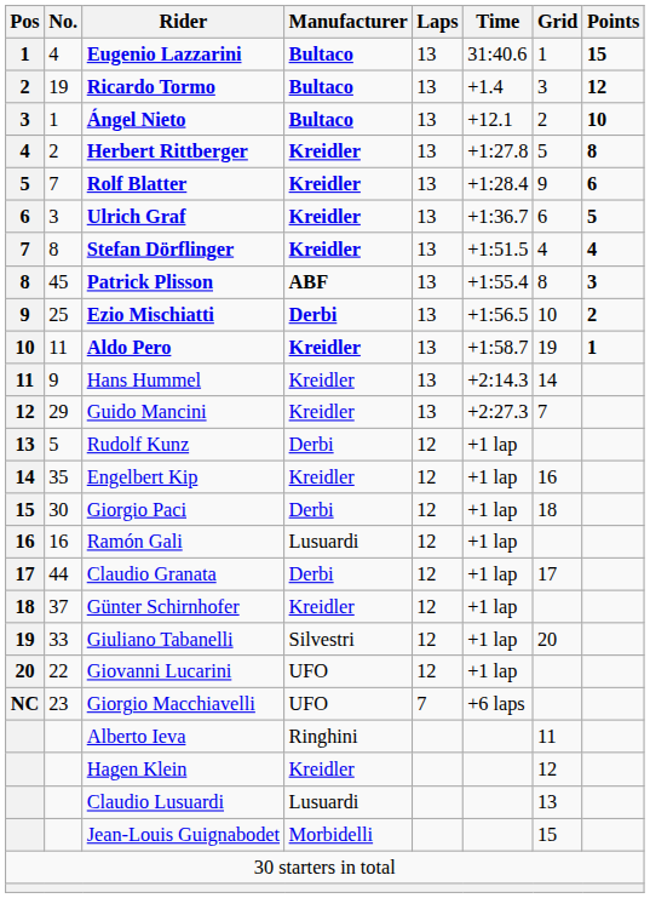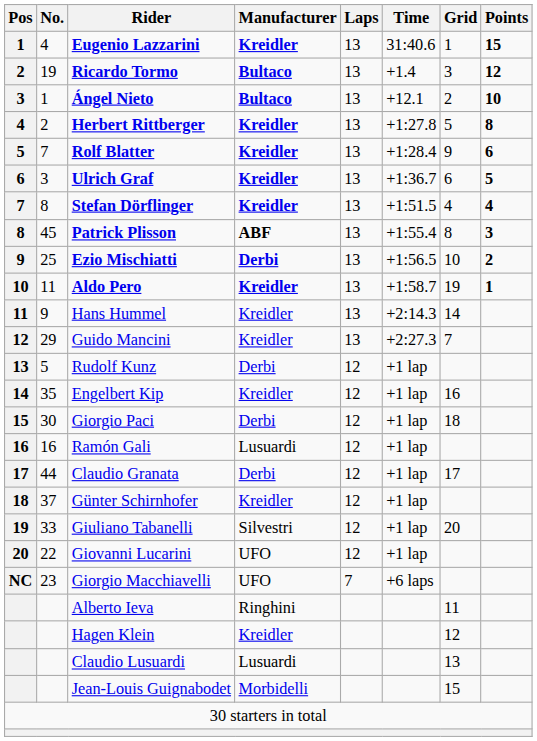 <table class="wikitable" style="font-size: 95%;">
 <tr>
 <th>Pos</th>
 <th>No.</th>
 <th>Rider</th>
 <th>Manufacturer</th>
 <th>Laps</th>
 <th>Time</th>
 <th>Grid</th>
 <th>Points</th>
 </tr>
 <tr>
 <th>1</th>
 <td>4</td>
 <td> <strong><a href='#'>Eugenio Lazzarini</a></strong></td>
-<td><strong><a href='#'>Bultaco</a></strong></td>
+<td><strong><a href='#'>Kreidler</a></strong></td>
 <td>13</td>
 <td>31:40.6</td>
 <td>1</td>
 <td><strong>15</strong></td>
 </tr>
 <tr>
 <th>2</th>
 <td>19</td>
 <td> <strong><a href='#'>Ricardo Tormo</a></strong></td>
 <td><strong><a href='#'>Bultaco</a></strong></td>
 <td>13</td>
 <td>+1.4</td>
 <td>3</td>
 <td><strong>12</strong></td>
 </tr>
 <tr>
 <th>3</th>
 <td>1</td>
 <td> <strong><a href='#'>Ángel Nieto</a></strong></td>
 <td><strong><a href='#'>Bultaco</a></strong></td>
 <td>13</td>
 <td>+12.1</td>
 <td>2</td>
 <td><strong>10</strong></td>
 </tr>
 <tr>
 <th>4</th>
 <td>2</td>
 <td> <strong><a href='#'>Herbert Rittberger</a></strong></td>
 <td><strong><a href='#'>Kreidler</a></strong></td>
 <td>13</td>
 <td>+1:27.8</td>
 <td>5</td>
 <td><strong>8</strong></td>
 </tr>
 <tr>
 <th>5</th>
 <td>7</td>
 <td> <strong><a href='#'>Rolf Blatter</a></strong></td>
 <td><strong><a href='#'>Kreidler</a></strong></td>
 <td>13</td>
 <td>+1:28.4</td>
 <td>9</td>
 <td><strong>6</strong></td>
 </tr>
 <tr>
 <th>6</th>
 <td>3</td>
 <td> <strong><a href='#'>Ulrich Graf</a></strong></td>
 <td><strong><a href='#'>Kreidler</a></strong></td>
 <td>13</td>
 <td>+1:36.7</td>
 <td>6</td>
 <td><strong>5</strong></td>
 </tr>
 <tr>
 <th>7</th>
 <td>8</td>
 <td> <strong><a href='#'>Stefan Dörflinger</a></strong></td>
 <td><strong><a href='#'>Kreidler</a></strong></td>
 <td>13</td>
 <td>+1:51.5</td>
 <td>4</td>
 <td><strong>4</strong></td>
 </tr>
 <tr>
 <th>8</th>
 <td>45</td>
 <td> <strong><a href='#'>Patrick Plisson</a></strong></td>
 <td><strong>ABF</strong></td>
 <td>13</td>
 <td>+1:55.4</td>
 <td>8</td>
 <td><strong>3</strong></td>
 </tr>
 <tr>
 <th>9</th>
 <td>25</td>
 <td> <strong><a href='#'>Ezio Mischiatti</a></strong></td>
 <td><strong><a href='#'>Derbi</a></strong></td>
 <td>13</td>
 <td>+1:56.5</td>
 <td>10</td>
 <td><strong>2</strong></td>
 </tr>
 <tr>
 <th>10</th>
 <td>11</td>
 <td> <strong><a href='#'>Aldo Pero</a></strong></td>
 <td><strong><a href='#'>Kreidler</a></strong></td>
 <td>13</td>
 <td>+1:58.7</td>
 <td>19</td>
 <td><strong>1</strong></td>
 </tr>
 <tr>
 <th>11</th>
 <td>9</td>
 <td> <a href='#'>Hans Hummel</a></td>
 <td><a href='#'>Kreidler</a></td>
 <td>13</td>
 <td>+2:14.3</td>
 <td>14</td>
 <td></td>
 </tr>
 <tr>
 <th>12</th>
 <td>29</td>
 <td> <a href='#'>Guido Mancini</a></td>
 <td><a href='#'>Kreidler</a></td>
 <td>13</td>
 <td>+2:27.3</td>
 <td>7</td>
 <td></td>
 </tr>
 <tr>
 <th>13</th>
 <td>5</td>
 <td> <a href='#'>Rudolf Kunz</a></td>
 <td><a href='#'>Derbi</a></td>
 <td>12</td>
 <td>+1 lap</td>
 <td></td>
 <td></td>
 </tr>
 <tr>
 <th>14</th>
 <td>35</td>
 <td> <a href='#'>Engelbert Kip</a></td>
 <td><a href='#'>Kreidler</a></td>
 <td>12</td>
 <td>+1 lap</td>
 <td>16</td>
 <td></td>
 </tr>
 <tr>
 <th>15</th>
 <td>30</td>
 <td> <a href='#'>Giorgio Paci</a></td>
 <td><a href='#'>Derbi</a></td>
 <td>12</td>
 <td>+1 lap</td>
 <td>18</td>
 <td></td>
 </tr>
 <tr>
 <th>16</th>
 <td>16</td>
 <td> <a href='#'>Ramón Gali</a></td>
 <td>Lusuardi</td>
 <td>12</td>
 <td>+1 lap</td>
 <td></td>
 <td></td>
 </tr>
 <tr>
 <th>17</th>
 <td>44</td>
 <td> <a href='#'>Claudio Granata</a></td>
 <td><a href='#'>Derbi</a></td>
 <td>12</td>
 <td>+1 lap</td>
 <td>17</td>
 <td></td>
 </tr>
 <tr>
 <th>18</th>
 <td>37</td>
 <td> <a href='#'>Günter Schirnhofer</a></td>
 <td><a href='#'>Kreidler</a></td>
 <td>12</td>
 <td>+1 lap</td>
 <td></td>
 <td></td>
 </tr>
 <tr>
 <th>19</th>
 <td>33</td>
 <td> <a href='#'>Giuliano Tabanelli</a></td>
 <td>Silvestri</td>
 <td>12</td>
 <td>+1 lap</td>
 <td>20</td>
 <td></td>
 </tr>
 <tr>
 <th>20</th>
 <td>22</td>
 <td> <a href='#'>Giovanni Lucarini</a></td>
 <td>UFO</td>
 <td>12</td>
 <td>+1 lap</td>
 <td></td>
 <td></td>
 </tr>
 <tr>
 <th>NC</th>
 <td>23</td>
 <td> <a href='#'>Giorgio Macchiavelli</a></td>
 <td>UFO</td>
 <td>7</td>
 <td>+6 laps</td>
 <td></td>
 <td></td>
 </tr>
 <tr>
 <th></th>
 <td></td>
 <td> <a href='#'>Alberto Ieva</a></td>
 <td>Ringhini</td>
 <td></td>
 <td></td>
 <td>11</td>
 <td></td>
 </tr>
 <tr>
 <th></th>
 <td></td>
 <td> <a href='#'>Hagen Klein</a></td>
 <td><a href='#'>Kreidler</a></td>
 <td></td>
 <td></td>
 <td>12</td>
 <td></td>
 </tr>
 <tr>
 <th></th>
 <td></td>
 <td> <a href='#'>Claudio Lusuardi</a></td>
 <td>Lusuardi</td>
 <td></td>
 <td></td>
 <td>13</td>
 <td></td>
 </tr>
 <tr>
 <th></th>
 <td></td>
 <td> <a href='#'>Jean-Louis Guignabodet</a></td>
 <td><a href='#'>Morbidelli</a></td>
 <td></td>
 <td></td>
 <td>15</td>
 <td></td>
 </tr>
 <tr>
 <td colspan=8 align=center>30 starters in total</td>
 </tr>
 <tr>
 <th colspan=8></th>
 </tr>
 </table>
